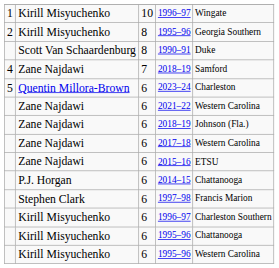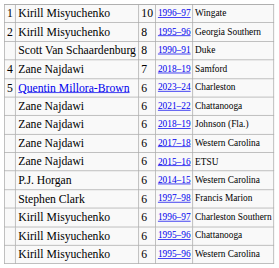 <table class="wikitable">
 <tr>
 </tr>
 <tr>
 <td>1</td>
 <td>Kirill Misyuchenko</td>
 <td>10</td>
 <td style="font-size:80%;"><a href='#'>1996–97</a></td>
 <td style="font-size:80%;">Wingate</td>
 </tr>
 <tr>
 <td>2</td>
 <td>Kirill Misyuchenko</td>
 <td>8</td>
 <td style="font-size:80%;"><a href='#'>1995–96</a></td>
 <td style="font-size:80%;">Georgia Southern</td>
 </tr>
 <tr>
 <td></td>
 <td>Scott Van Schaardenburg</td>
 <td>8</td>
 <td style="font-size:80%;"><a href='#'>1990–91</a></td>
 <td style="font-size:80%;">Duke</td>
 </tr>
 <tr>
 <td>4</td>
 <td>Zane Najdawi</td>
 <td>7</td>
 <td style="font-size:80%;"><a href='#'>2018–19</a></td>
 <td style="font-size:80%;">Samford</td>
 </tr>
 <tr>
 <td>5</td>
 <td><a href='#'>Quentin Millora-Brown</a></td>
 <td>6</td>
 <td style="font-size:80%;"><a href='#'>2023–24</a></td>
 <td style="font-size:80%;">Charleston</td>
 </tr>
 <tr>
 <td></td>
 <td>Zane Najdawi</td>
 <td>6</td>
 <td style="font-size:80%;"><a href='#'>2021–22</a></td>
-<td style="font-size:80%;">Western Carolina</td>
+<td style="font-size:80%;">Chattanooga</td>
 </tr>
 <tr>
 <td></td>
 <td>Zane Najdawi</td>
 <td>6</td>
 <td style="font-size:80%;"><a href='#'>2018–19</a></td>
 <td style="font-size:80%;">Johnson (Fla.)</td>
 </tr>
 <tr>
 <td></td>
 <td>Zane Najdawi</td>
 <td>6</td>
 <td style="font-size:80%;"><a href='#'>2017–18</a></td>
 <td style="font-size:80%;">Western Carolina</td>
 </tr>
 <tr>
 <td></td>
 <td>Zane Najdawi</td>
 <td>6</td>
 <td style="font-size:80%;"><a href='#'>2015–16</a></td>
 <td style="font-size:80%;">ETSU</td>
 </tr>
 <tr>
 <td></td>
 <td>P.J. Horgan</td>
 <td>6</td>
 <td style="font-size:80%;"><a href='#'>2014–15</a></td>
-<td style="font-size:80%;">Chattanooga</td>
+<td style="font-size:80%;">Western Carolina</td>
 </tr>
 <tr>
 <td></td>
 <td>Stephen Clark</td>
 <td>6</td>
 <td style="font-size:80%;"><a href='#'>1997–98</a></td>
 <td style="font-size:80%;">Francis Marion</td>
 </tr>
 <tr>
 <td></td>
 <td>Kirill Misyuchenko</td>
 <td>6</td>
 <td style="font-size:80%;"><a href='#'>1996–97</a></td>
 <td style="font-size:80%;">Charleston Southern</td>
 </tr>
 <tr>
 <td></td>
 <td>Kirill Misyuchenko</td>
 <td>6</td>
 <td style="font-size:80%;"><a href='#'>1995–96</a></td>
 <td style="font-size:80%;">Chattanooga</td>
 </tr>
 <tr>
 <td></td>
 <td>Kirill Misyuchenko</td>
 <td>6</td>
 <td style="font-size:80%;"><a href='#'>1995–96</a></td>
 <td style="font-size:80%;">Western Carolina</td>
 </tr>
 </table>
